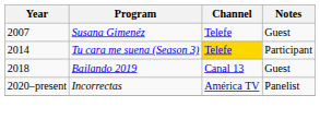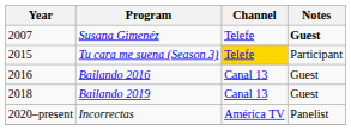 <table class="wikitable" style="font-size: 90%;">
 <tr>
 <th>Year</th>
 <th>Program</th>
 <th>Channel</th>
 <th>Notes</th>
 </tr>
 <tr>
 <td>2007</td>
 <td><em><a href='#'>Susana Gimenéz</a></em></td>
 <td><a href='#'>Telefe</a></td>
-<td>Guest</td>
+<td><strong>Guest</strong></td>
 </tr>
 <tr>
-<td>2014</td>
+<td>2015</td>
 <td><em><a href='#'>Tu cara me suena (Season 3)</a></em></td>
 <td style="background: gold;"><a href='#'>Telefe</a></td>
 <td>Participant</td>
+</tr>
+<tr>
+<td>2016</td>
+<td><em><a href='#'>Bailando 2016</a></em></td>
+<td><a href='#'>Canal 13</a></td>
+<td>Guest</td>
 </tr>
 <tr>
 <td>2018</td>
 <td><em><a href='#'>Bailando 2019</a></em></td>
 <td><a href='#'>Canal 13</a></td>
 <td>Guest</td>
 </tr>
 <tr>
 <td>2020–present</td>
 <td><em>Incorrectas</em></td>
 <td><a href='#'>América TV</a></td>
 <td>Panelist</td>
 </tr>
 <tr>
 </tr>
 </table>
